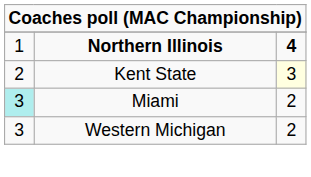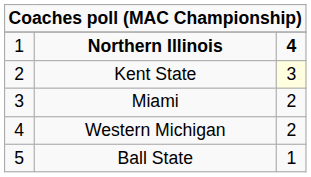 <table class="wikitable">
 <tr align="center">
 <td align="center" Colspan="3"><strong>Coaches poll (MAC Championship)</strong></td>
 </tr>
 <tr align="center">
 </tr>
 <tr align="center">
 <td>1</td>
 <td><strong>Northern Illinois</strong></td>
 <td><strong>4</strong></td>
 </tr>
 <tr align="center">
 <td>2</td>
 <td>Kent State</td>
 <td style="background: lightyellow;">3</td>
 </tr>
 <tr align="center">
-<td style="background: paleturquoise;">3</td>
+<td>3</td>
 <td>Miami</td>
 <td>2</td>
 </tr>
 <tr align="center">
-<td>3</td>
+<td>4</td>
 <td>Western Michigan</td>
 <td>2</td>
 </tr>
+<tr align="center">
+<td>5</td>
+<td>Ball State</td>
+<td>1</td>
+</tr>
 </table>
